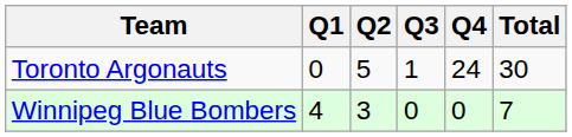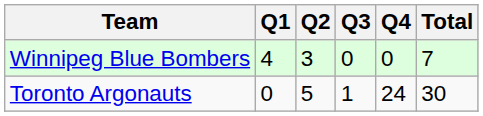 <table class="wikitable">
 <tr>
 <th>Team</th>
 <th>Q1</th>
 <th>Q2</th>
 <th>Q3</th>
 <th>Q4</th>
 <th>Total</th>
 </tr>
+<tr style="background-color:#ddffdd">
+<td><a href='#'>Winnipeg Blue Bombers</a></td>
+<td>4</td>
+<td>3</td>
+<td>0</td>
+<td>0</td>
+<td>7</td>
+</tr>
 <tr>
 <td><a href='#'>Toronto Argonauts</a></td>
 <td>0</td>
 <td>5</td>
 <td>1</td>
 <td>24</td>
 <td>30</td>
 </tr>
-<tr style="background-color:#ddffdd">
-<td><a href='#'>Winnipeg Blue Bombers</a></td>
-<td>4</td>
-<td>3</td>
-<td>0</td>
-<td>0</td>
-<td>7</td>
-</tr>
 </table>
